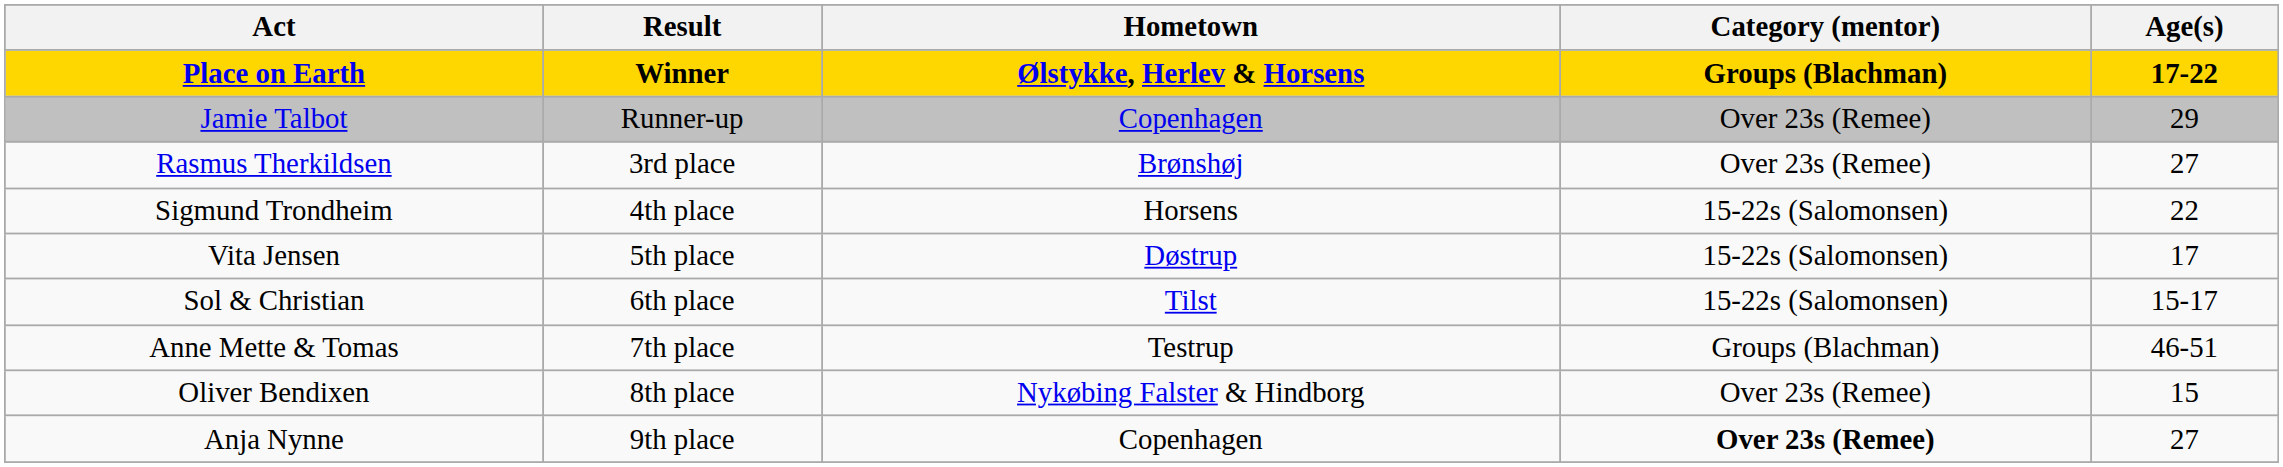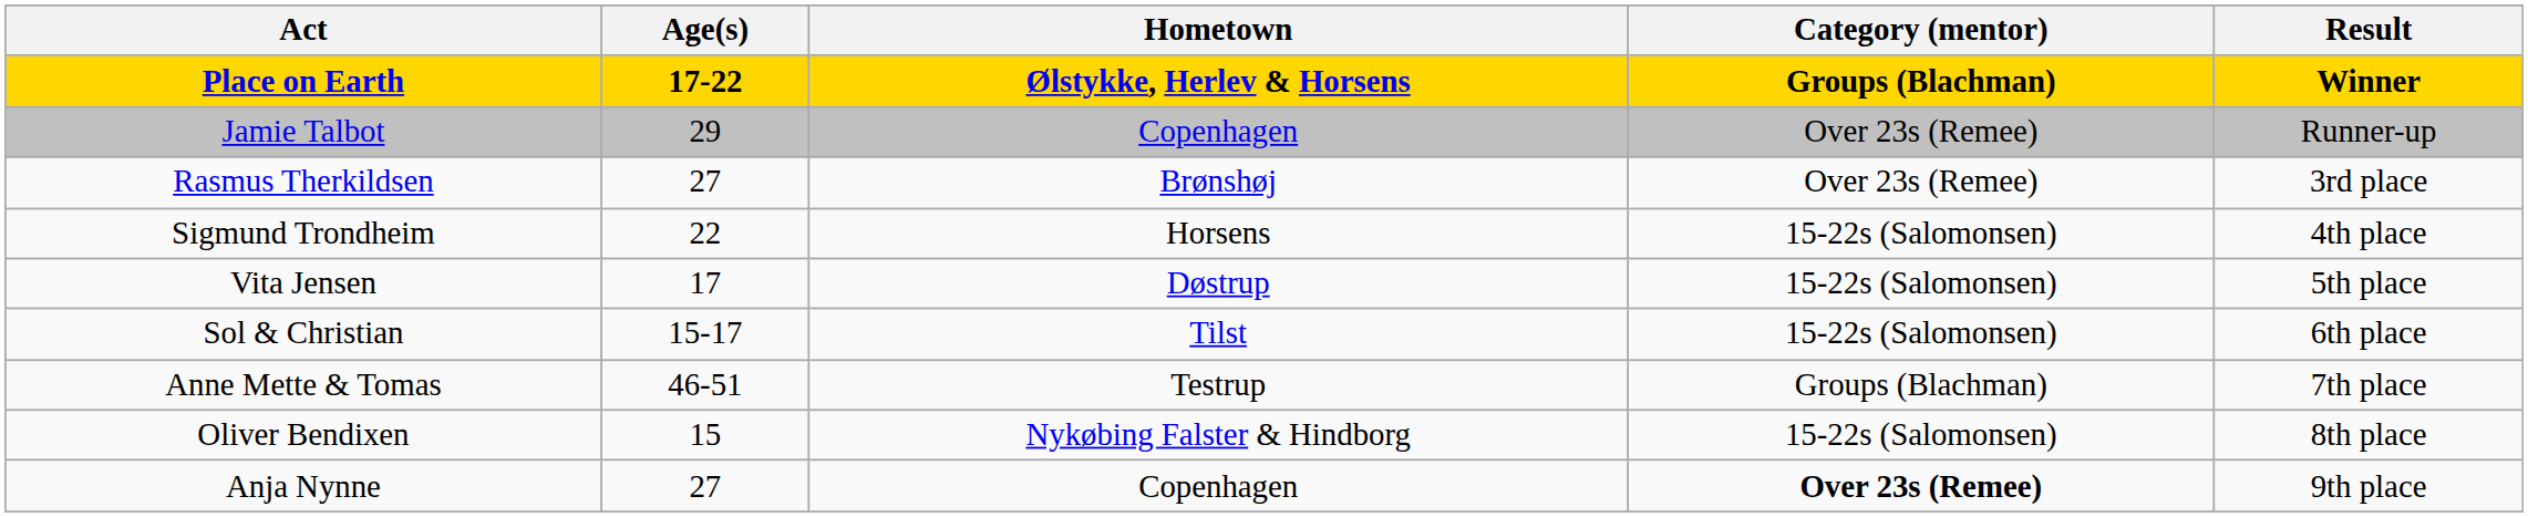 <table class="wikitable sortable" style="width:100%; text-align:center;">
 <tr>
 <th>Act</th>
-<th>Result</th>
+<th>Age(s)</th>
 <th>Hometown</th>
 <th>Category (mentor)</th>
-<th>Age(s)</th>
+<th>Result</th>
 </tr>
 <tr style="background:gold">
 <td><strong><a href='#'>Place on Earth</a></strong></td>
-<td><strong>Winner</strong></td>
+<td><strong>17-22</strong></td>
 <td><strong><a href='#'>Ølstykke</a>, <a href='#'>Herlev</a> & <a href='#'>Horsens</a></strong></td>
 <td><strong>Groups (Blachman)</strong></td>
-<td><strong>17-22</strong></td>
+<td><strong>Winner</strong></td>
 </tr>
 <tr style="background:silver">
 <td><a href='#'>Jamie Talbot</a></td>
-<td>Runner-up</td>
+<td>29</td>
 <td><a href='#'>Copenhagen</a></td>
 <td>Over 23s (Remee)</td>
-<td>29</td>
+<td>Runner-up</td>
 </tr>
 <tr>
 <td><a href='#'>Rasmus Therkildsen</a></td>
-<td>3rd place</td>
+<td>27</td>
 <td><a href='#'>Brønshøj</a></td>
 <td>Over 23s (Remee)</td>
-<td>27</td>
+<td>3rd place</td>
 </tr>
 <tr>
 <td>Sigmund Trondheim</td>
-<td>4th place</td>
+<td>22</td>
 <td>Horsens</td>
 <td>15-22s (Salomonsen)</td>
-<td>22</td>
+<td>4th place</td>
 </tr>
 <tr>
 <td>Vita Jensen</td>
-<td>5th place</td>
+<td>17</td>
 <td><a href='#'>Døstrup</a></td>
 <td>15-22s (Salomonsen)</td>
-<td>17</td>
+<td>5th place</td>
 </tr>
 <tr>
 <td>Sol & Christian</td>
-<td>6th place</td>
+<td>15-17</td>
 <td><a href='#'>Tilst</a></td>
 <td>15-22s (Salomonsen)</td>
-<td>15-17</td>
+<td>6th place</td>
 </tr>
 <tr>
 <td>Anne Mette & Tomas</td>
-<td>7th place</td>
+<td>46-51</td>
 <td>Testrup</td>
 <td>Groups (Blachman)</td>
-<td>46-51</td>
+<td>7th place</td>
 </tr>
 <tr>
 <td>Oliver Bendixen</td>
+<td>15</td>
+<td><a href='#'>Nykøbing Falster</a> & Hindborg</td>
+<td>15-22s (Salomonsen)</td>
 <td>8th place</td>
-<td><a href='#'>Nykøbing Falster</a> & Hindborg</td>
-<td>Over 23s (Remee)</td>
-<td>15</td>
 </tr>
 <tr>
 <td>Anja Nynne</td>
-<td>9th place</td>
+<td>27</td>
 <td>Copenhagen</td>
 <td><strong>Over 23s (Remee)</strong></td>
-<td>27</td>
+<td>9th place</td>
 </tr>
 </table>
